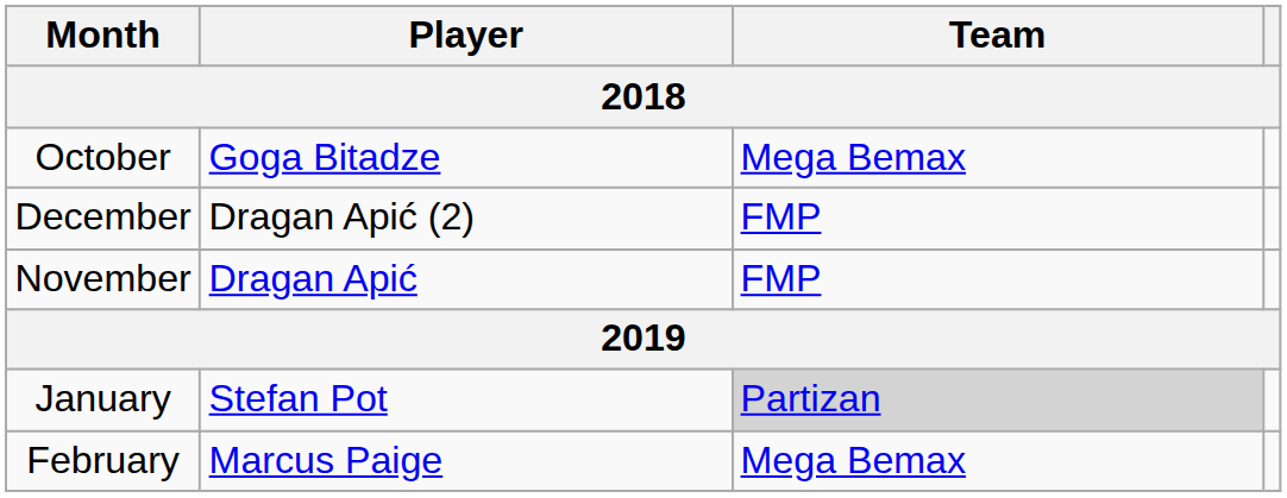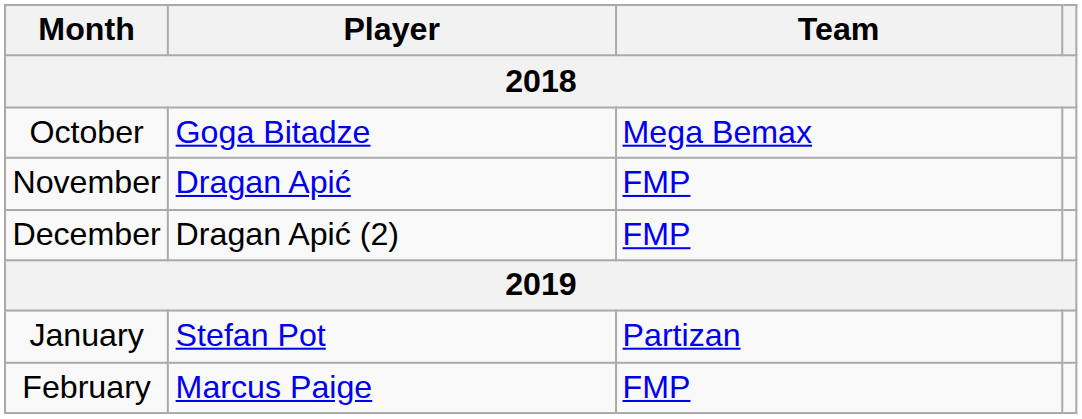 <table class="wikitable" style="text-align: center;">
 <tr>
 <th>Month</th>
 <th style="width:215px;">Player</th>
 <th style="width:215px;">Team</th>
 <th></th>
 </tr>
 <tr>
 <th colspan=4>2018</th>
 </tr>
 <tr>
 <td>October</td>
 <td align="left"> <a href='#'>Goga Bitadze</a></td>
 <td align="left"> <a href='#'>Mega Bemax</a></td>
 <td></td>
 </tr>
 <tr>
-<td>December</td>
-<td align="left"> Dragan Apić (2)</td>
+<td>November</td>
+<td align="left"> <a href='#'>Dragan Apić</a></td>
 <td align="left"> <a href='#'>FMP</a></td>
 <td></td>
 </tr>
 <tr>
-<td>November</td>
-<td align="left"> <a href='#'>Dragan Apić</a></td>
+<td>December</td>
+<td align="left"> Dragan Apić (2)</td>
 <td align="left"> <a href='#'>FMP</a></td>
 <td></td>
 </tr>
 <tr>
 <th colspan=4>2019</th>
 </tr>
 <tr>
 <td>January</td>
 <td align="left"> <a href='#'>Stefan Pot</a></td>
-<td align="left" style="background: lightgrey;"> <a href='#'>Partizan</a></td>
+<td align="left"> <a href='#'>Partizan</a></td>
 <td></td>
 </tr>
 <tr>
 <td>February</td>
 <td align="left"> <a href='#'>Marcus Paige</a></td>
-<td align="left"> <a href='#'>Mega Bemax</a></td>
+<td align="left"> <a href='#'>FMP</a></td>
 <td></td>
 </tr>
 </table>
